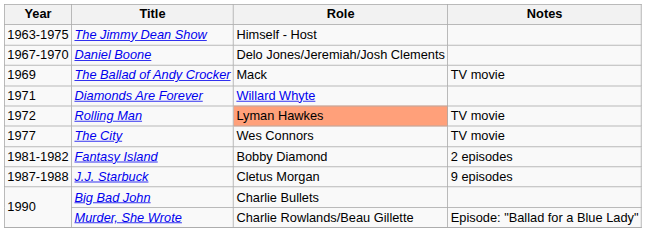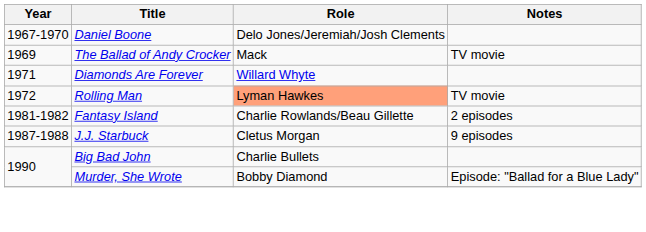 <table class="wikitable">
 <tr>
 <th>Year</th>
 <th>Title</th>
 <th>Role</th>
 <th>Notes</th>
-</tr>
-<tr>
-<td>1963-1975</td>
-<td><em><a href='#'>The Jimmy Dean Show</a></em></td>
-<td>Himself - Host</td>
-<td></td>
 </tr>
 <tr>
 <td>1967-1970</td>
 <td><em><a href='#'>Daniel Boone</a></em></td>
 <td>Delo Jones/Jeremiah/Josh Clements</td>
 <td></td>
 </tr>
 <tr>
 <td>1969</td>
 <td><em><a href='#'>The Ballad of Andy Crocker</a></em></td>
 <td>Mack</td>
 <td>TV movie</td>
 </tr>
 <tr>
 <td>1971</td>
 <td><em><a href='#'>Diamonds Are Forever</a></em></td>
 <td><a href='#'>Willard Whyte</a></td>
 <td></td>
 </tr>
 <tr>
 <td>1972</td>
 <td><em><a href='#'>Rolling Man</a></em></td>
 <td style="background: lightsalmon;">Lyman Hawkes</td>
 <td>TV movie</td>
 </tr>
 <tr>
-<td>1977</td>
-<td><em><a href='#'>The City</a></em></td>
-<td>Wes Connors</td>
-<td>TV movie</td>
-</tr>
-<tr>
 <td>1981-1982</td>
 <td><em><a href='#'>Fantasy Island</a></em></td>
-<td>Bobby Diamond</td>
+<td>Charlie Rowlands/Beau Gillette</td>
 <td>2 episodes</td>
 </tr>
 <tr>
 <td>1987-1988</td>
 <td><em><a href='#'>J.J. Starbuck</a></em></td>
 <td>Cletus Morgan</td>
 <td>9 episodes</td>
 </tr>
 <tr>
 <td rowspan=2>1990</td>
 <td><em><a href='#'>Big Bad John</a></em></td>
 <td>Charlie Bullets</td>
 <td></td>
 </tr>
 <tr>
 <td><em><a href='#'>Murder, She Wrote</a></em></td>
-<td>Charlie Rowlands/Beau Gillette</td>
+<td>Bobby Diamond</td>
 <td>Episode: "Ballad for a Blue Lady"</td>
 </tr>
 <tr>
 </tr>
 </table>
